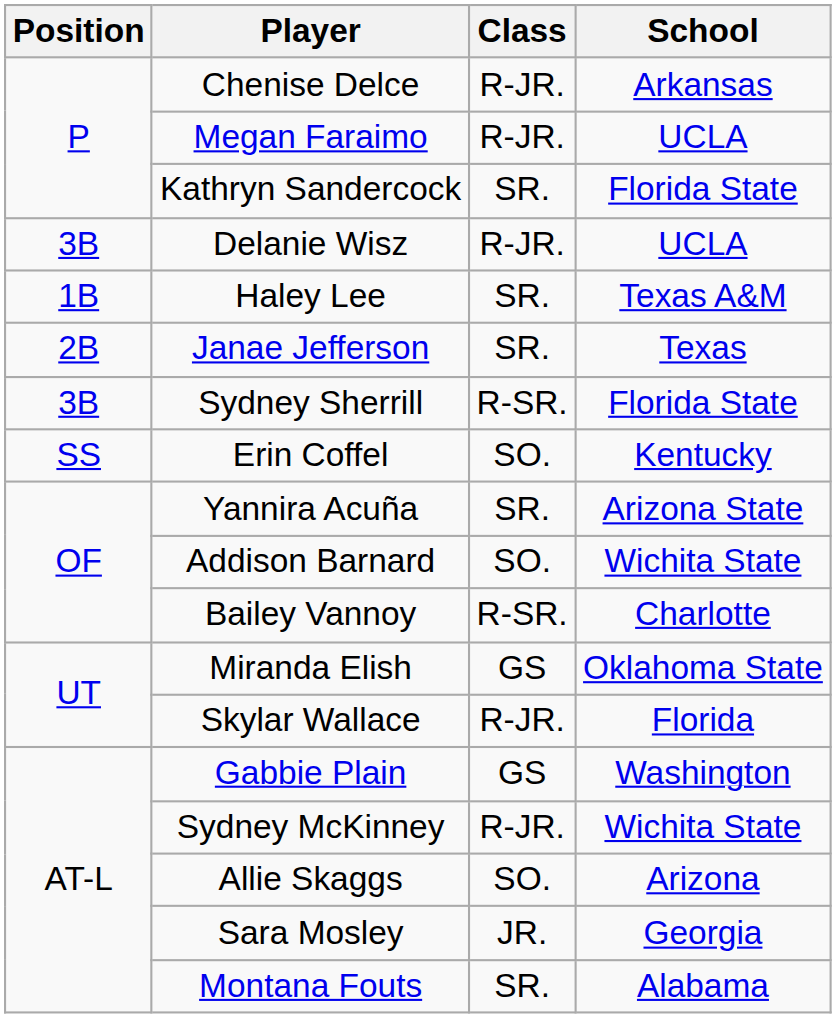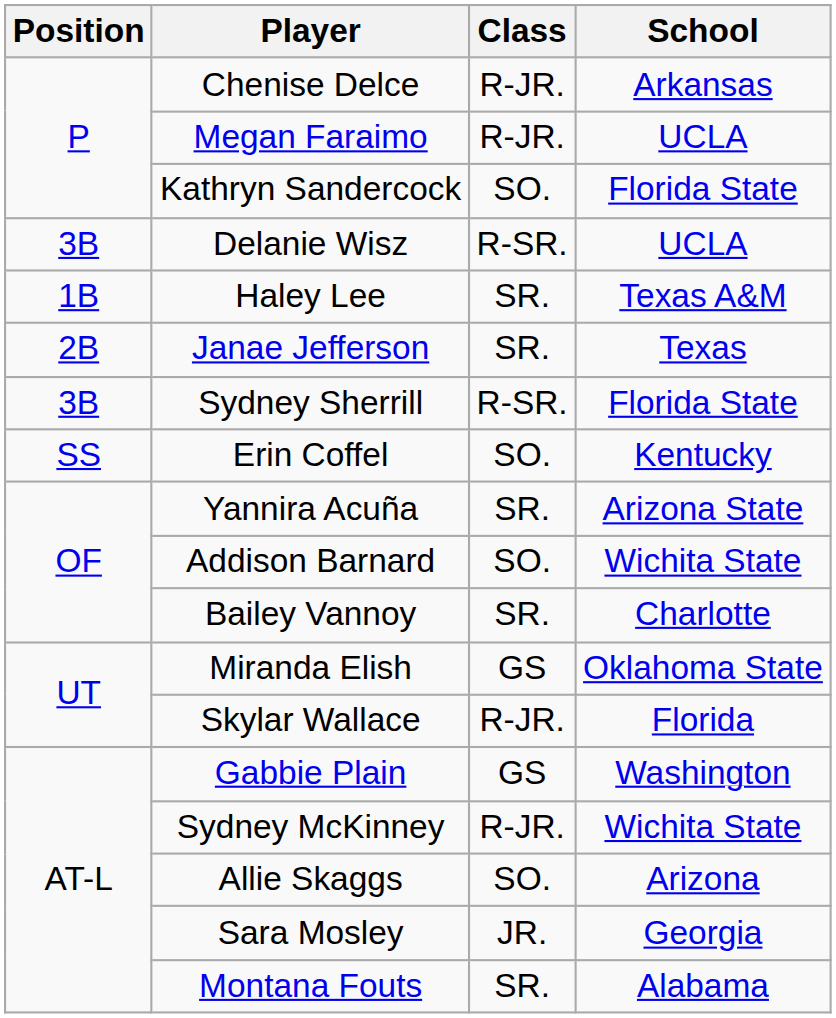 <table class="wikitable">
 <tr>
 <th>Position</th>
 <th>Player</th>
 <th>Class</th>
 <th>School</th>
 </tr>
 <tr align=center>
 <td rowspan=3><a href='#'>P</a></td>
 <td>Chenise Delce</td>
 <td>R-JR.</td>
 <td><a href='#'>Arkansas</a></td>
 </tr>
 <tr align=center>
 <td><a href='#'>Megan Faraimo</a></td>
 <td>R-JR.</td>
 <td><a href='#'>UCLA</a></td>
 </tr>
 <tr align=center>
 <td>Kathryn Sandercock</td>
-<td>SR.</td>
+<td>SO.</td>
 <td><a href='#'>Florida State</a></td>
 </tr>
 <tr align=center>
 <td rowspan=1><a href='#'>3B</a></td>
 <td>Delanie Wisz</td>
-<td>R-JR.</td>
+<td>R-SR.</td>
 <td><a href='#'>UCLA</a></td>
 </tr>
 <tr align=center>
 <td rowspan=1><a href='#'>1B</a></td>
 <td>Haley Lee</td>
 <td>SR.</td>
 <td><a href='#'>Texas A&M</a></td>
 </tr>
 <tr align=center>
 <td rowspan=1><a href='#'>2B</a></td>
 <td><a href='#'>Janae Jefferson</a></td>
 <td>SR.</td>
 <td><a href='#'>Texas</a></td>
 </tr>
 <tr align=center>
 <td rowspan=1><a href='#'>3B</a></td>
 <td>Sydney Sherrill</td>
 <td>R-SR.</td>
 <td><a href='#'>Florida State</a></td>
 </tr>
 <tr align=center>
 <td rowspan=1><a href='#'>SS</a></td>
 <td>Erin Coffel</td>
 <td>SO.</td>
 <td><a href='#'>Kentucky</a></td>
 </tr>
 <tr align=center>
 <td rowspan=3><a href='#'>OF</a></td>
 <td>Yannira Acuña</td>
 <td>SR.</td>
 <td><a href='#'>Arizona State</a></td>
 </tr>
 <tr align=center>
 <td>Addison Barnard</td>
 <td>SO.</td>
 <td><a href='#'>Wichita State</a></td>
 </tr>
 <tr align=center>
 <td>Bailey Vannoy</td>
-<td>R-SR.</td>
+<td>SR.</td>
 <td><a href='#'>Charlotte</a></td>
 </tr>
 <tr align=center>
 <td rowspan=2><a href='#'>UT</a></td>
 <td>Miranda Elish</td>
 <td>GS</td>
 <td><a href='#'>Oklahoma State</a></td>
 </tr>
 <tr align=center>
 <td>Skylar Wallace</td>
 <td>R-JR.</td>
 <td><a href='#'>Florida</a></td>
 </tr>
 <tr align=center>
 <td rowspan=5>AT-L</td>
 <td><a href='#'>Gabbie Plain</a></td>
 <td>GS</td>
 <td><a href='#'>Washington</a></td>
 </tr>
 <tr align=center>
 <td>Sydney McKinney</td>
 <td>R-JR.</td>
 <td><a href='#'>Wichita State</a></td>
 </tr>
 <tr align=center>
 <td>Allie Skaggs</td>
 <td>SO.</td>
 <td><a href='#'>Arizona</a></td>
 </tr>
 <tr align=center>
 <td>Sara Mosley</td>
 <td>JR.</td>
 <td><a href='#'>Georgia</a></td>
 </tr>
 <tr align=center>
 <td><a href='#'>Montana Fouts</a></td>
 <td>SR.</td>
 <td><a href='#'>Alabama</a></td>
 </tr>
 </table>
